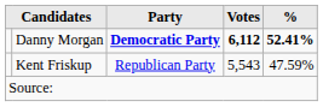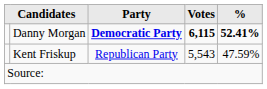 <table class=wikitable style="font-size:85%; text-align:right;">
 <tr>
 <th style="background:#e9e9e9; text-align:center;" colspan="2">Candidates</th>
 <th style="background:#e9e9e9; text-align:center;">Party</th>
 <th style="background:#e9e9e9; text-align:center;">Votes</th>
 <th style="background:#e9e9e9; text-align:center;">%</th>
 </tr>
 <tr>
 <td></td>
 <td align=left>Danny Morgan</td>
 <td align=center><strong><a href='#'>Democratic Party</a></strong></td>
-<td><strong>6,112</strong></td>
+<td><strong>6,115</strong></td>
 <td><strong>52.41%</strong></td>
 </tr>
 <tr>
 <td></td>
 <td align=left>Kent Friskup</td>
 <td align=center><a href='#'>Republican Party</a></td>
 <td>5,543</td>
 <td>47.59%</td>
 </tr>
 <tr>
 <td style="text-align:left;" colspan="6">Source: </td>
 </tr>
 </table>
